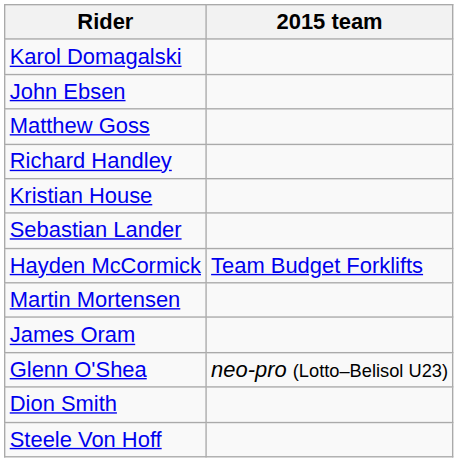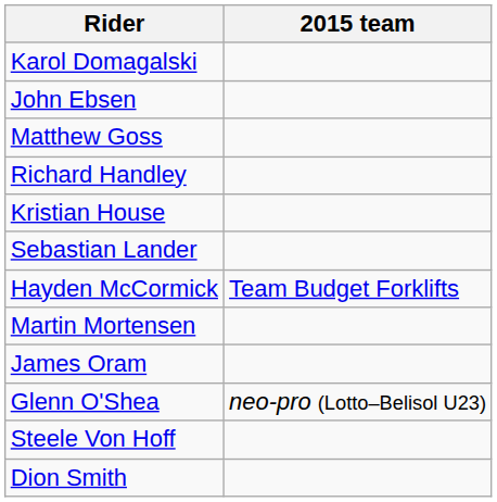 <table class="wikitable">
 <tr>
 <th>Rider</th>
 <th>2015 team</th>
 </tr>
 <tr>
 <td><a href='#'>Karol Domagalski</a></td>
 <td></td>
 </tr>
 <tr>
 <td><a href='#'>John Ebsen</a></td>
 <td></td>
 </tr>
 <tr>
 <td><a href='#'>Matthew Goss</a></td>
 <td></td>
 </tr>
 <tr>
 <td><a href='#'>Richard Handley</a></td>
 <td></td>
 </tr>
 <tr>
 <td><a href='#'>Kristian House</a></td>
 <td></td>
 </tr>
 <tr>
 <td><a href='#'>Sebastian Lander</a></td>
 <td></td>
 </tr>
 <tr>
 <td><a href='#'>Hayden McCormick</a></td>
 <td><a href='#'>Team Budget Forklifts</a></td>
 </tr>
 <tr>
 <td><a href='#'>Martin Mortensen</a></td>
 <td></td>
 </tr>
 <tr>
 <td><a href='#'>James Oram</a></td>
 <td></td>
 </tr>
 <tr>
 <td><a href='#'>Glenn O'Shea</a></td>
 <td><em>neo-pro</em> <small>(Lotto–Belisol U23)</small></td>
 </tr>
 <tr>
+<td><a href='#'>Steele Von Hoff</a></td>
+<td></td>
+</tr>
+<tr>
 <td><a href='#'>Dion Smith</a></td>
 <td></td>
 </tr>
-<tr>
-<td><a href='#'>Steele Von Hoff</a></td>
-<td></td>
-</tr>
 </table>
